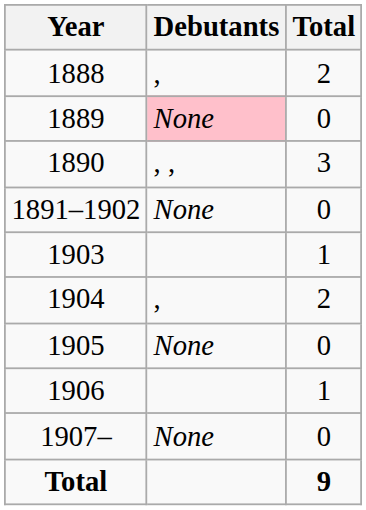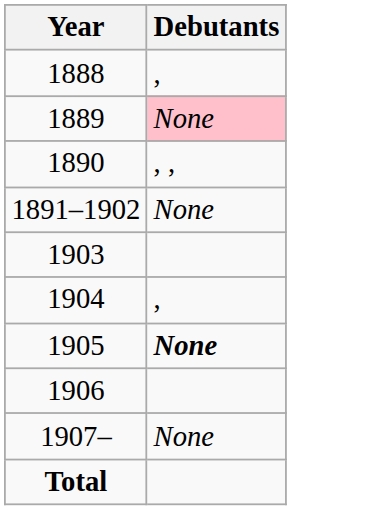 <table class="wikitable" style="text-align:center">
 <tr>
 <th>Year</th>
 <th>Debutants</th>
-<th>Total</th>
 </tr>
 <tr>
 <td>1888</td>
 <td style="text-align:left"> ,  </td>
-<td>2</td>
 </tr>
 <tr>
 <td>1889</td>
 <td style="background: pink; text-align:left"><em>None</em></td>
-<td>0</td>
 </tr>
 <tr>
 <td>1890</td>
 <td style="text-align:left"> ,  ,  </td>
-<td>3</td>
 </tr>
 <tr>
 <td>1891–1902</td>
 <td style="text-align:left"><em>None</em></td>
-<td>0</td>
 </tr>
 <tr>
 <td>1903</td>
 <td style="text-align:left"> </td>
-<td>1</td>
 </tr>
 <tr>
 <td>1904</td>
 <td style="text-align:left"> ,  </td>
-<td>2</td>
 </tr>
 <tr>
 <td>1905</td>
-<td style="text-align:left"><em>None</em></td>
-<td>0</td>
+<td style="text-align:left"><strong><em>None</em></strong></td>
 </tr>
 <tr>
 <td>1906</td>
 <td style="text-align:left"> </td>
-<td>1</td>
 </tr>
 <tr>
 <td>1907–</td>
 <td style="text-align:left"><em>None</em></td>
-<td>0</td>
 </tr>
 <tr>
 <td><strong>Total</strong></td>
 <td></td>
-<td><strong>9</strong></td>
 </tr>
 </table>
